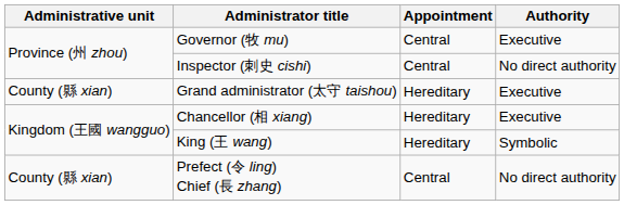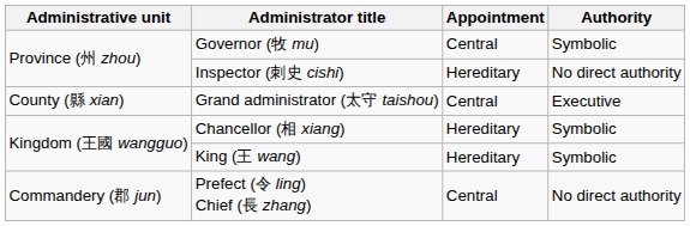 <table class="wikitable">
 <tr>
 <th>Administrative unit</th>
 <th>Administrator title</th>
 <th>Appointment</th>
 <th>Authority</th>
 </tr>
 <tr>
 <td rowspan="2">Province (州 <em>zhou</em>)</td>
 <td>Governor (牧 <em>mu</em>)</td>
 <td>Central</td>
-<td>Executive</td>
+<td>Symbolic</td>
 </tr>
 <tr>
 <td>Inspector (刺史 <em>cishi</em>)</td>
-<td>Central</td>
+<td>Hereditary</td>
 <td>No direct authority</td>
 </tr>
 <tr>
 <td>County (縣 <em>xian</em>)</td>
 <td>Grand administrator (太守 <em>taishou</em>)</td>
-<td>Hereditary</td>
+<td>Central</td>
 <td>Executive</td>
 </tr>
 <tr>
 <td rowspan="2">Kingdom (王國 <em>wangguo</em>)</td>
 <td>Chancellor (相 <em>xiang</em>)</td>
 <td>Hereditary</td>
-<td>Executive</td>
+<td>Symbolic</td>
 </tr>
 <tr>
 <td>King (王 <em>wang</em>)</td>
 <td>Hereditary</td>
 <td>Symbolic</td>
 </tr>
 <tr>
-<td>County (縣 <em>xian</em>)</td>
+<td>Commandery (郡 <em>jun</em>)</td>
 <td>Prefect (令 <em>ling</em>)<br>Chief (長 <em>zhang</em>)</td>
 <td>Central</td>
 <td>No direct authority</td>
 </tr>
 </table>
